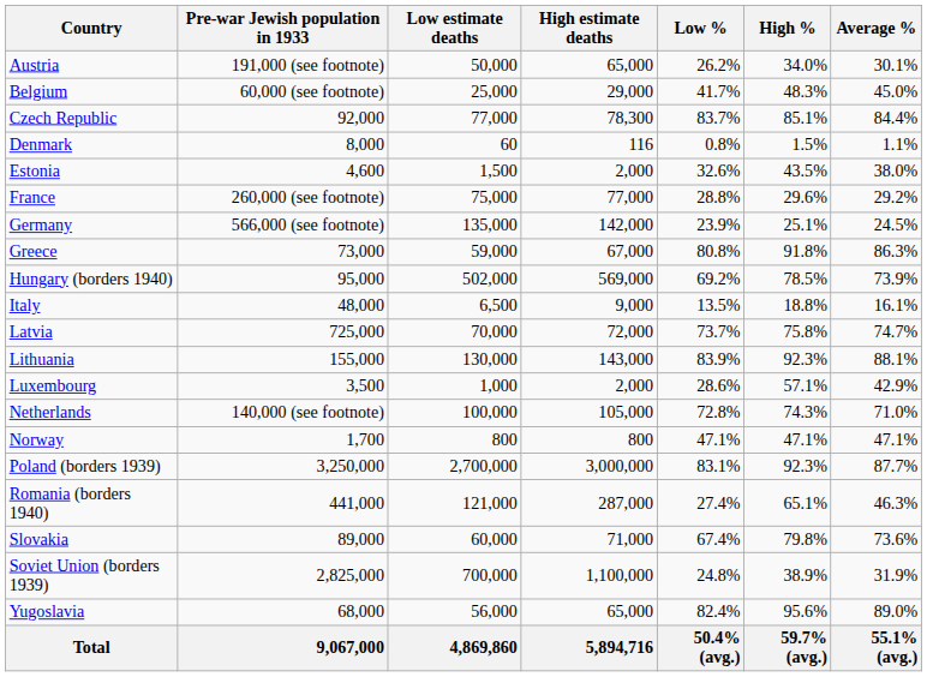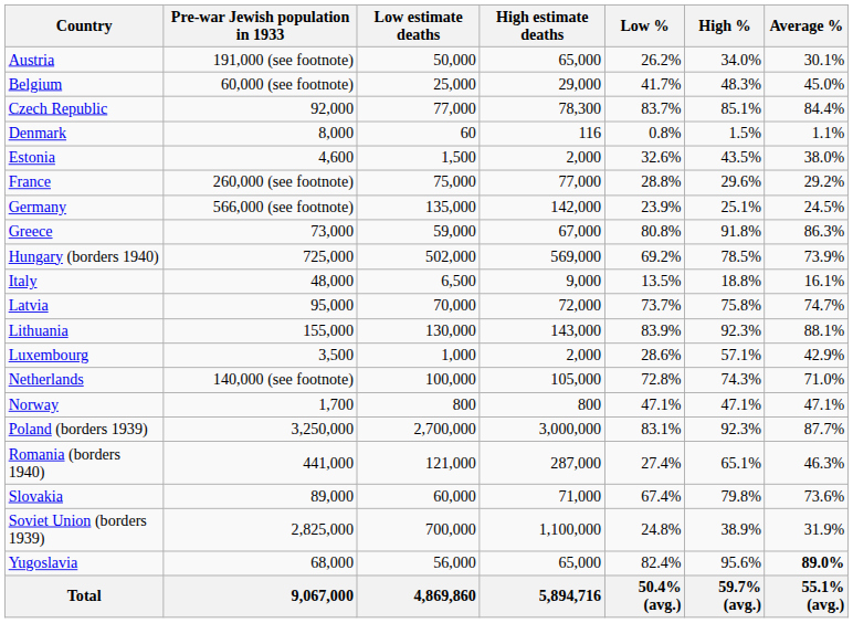 <table class="sortable wikitable" style="text-align:right">
 <tr>
 <th>Country</th>
 <th>Pre-war Jewish population in 1933</th>
 <th>Low estimate deaths</th>
 <th>High estimate deaths</th>
 <th>Low %</th>
 <th>High %</th>
 <th>Average %</th>
 </tr>
 <tr>
 <td style=text-align:left> <a href='#'>Austria</a></td>
 <td>191,000 (see footnote)</td>
 <td>50,000</td>
 <td>65,000</td>
 <td>26.2%</td>
 <td>34.0%</td>
 <td>30.1%</td>
 </tr>
 <tr>
 <td style=text-align:left> <a href='#'>Belgium</a></td>
 <td>60,000 (see footnote)</td>
 <td>25,000</td>
 <td>29,000</td>
 <td>41.7%</td>
 <td>48.3%</td>
 <td>45.0%</td>
 </tr>
 <tr>
 <td style=text-align:left> <a href='#'>Czech Republic</a></td>
 <td>92,000</td>
 <td>77,000</td>
 <td>78,300</td>
 <td>83.7%</td>
 <td>85.1%</td>
 <td>84.4%</td>
 </tr>
 <tr>
 <td style=text-align:left> <a href='#'>Denmark</a></td>
 <td>8,000</td>
 <td>60</td>
 <td>116</td>
 <td>0.8%</td>
 <td>1.5%</td>
 <td>1.1%</td>
 </tr>
 <tr>
 <td style=text-align:left> <a href='#'>Estonia</a></td>
 <td>4,600</td>
 <td>1,500</td>
 <td>2,000</td>
 <td>32.6%</td>
 <td>43.5%</td>
 <td>38.0%</td>
 </tr>
 <tr>
 <td style=text-align:left> <a href='#'>France</a></td>
 <td>260,000 (see footnote)</td>
 <td>75,000</td>
 <td>77,000</td>
 <td>28.8%</td>
 <td>29.6%</td>
 <td>29.2%</td>
 </tr>
 <tr>
 <td style=text-align:left> <a href='#'>Germany</a></td>
 <td>566,000 (see footnote)</td>
 <td>135,000</td>
 <td>142,000</td>
 <td>23.9%</td>
 <td>25.1%</td>
 <td>24.5%</td>
 </tr>
 <tr>
 <td style=text-align:left> <a href='#'>Greece</a></td>
 <td>73,000</td>
 <td>59,000</td>
 <td>67,000</td>
 <td>80.8%</td>
 <td>91.8%</td>
 <td>86.3%</td>
 </tr>
 <tr>
 <td style=text-align:left> <a href='#'>Hungary</a> (borders 1940)</td>
-<td>95,000</td>
+<td>725,000</td>
 <td>502,000</td>
 <td>569,000</td>
 <td>69.2%</td>
 <td>78.5%</td>
 <td>73.9%</td>
 </tr>
 <tr>
 <td style=text-align:left> <a href='#'>Italy</a></td>
 <td>48,000</td>
 <td>6,500</td>
 <td>9,000</td>
 <td>13.5%</td>
 <td>18.8%</td>
 <td>16.1%</td>
 </tr>
 <tr>
 <td style=text-align:left> <a href='#'>Latvia</a></td>
-<td>725,000</td>
+<td>95,000</td>
 <td>70,000</td>
 <td>72,000</td>
 <td>73.7%</td>
 <td>75.8%</td>
 <td>74.7%</td>
 </tr>
 <tr>
 <td style=text-align:left> <a href='#'>Lithuania</a></td>
 <td>155,000</td>
 <td>130,000</td>
 <td>143,000</td>
 <td>83.9%</td>
 <td>92.3%</td>
 <td>88.1%</td>
 </tr>
 <tr>
 <td style=text-align:left> <a href='#'>Luxembourg</a></td>
 <td>3,500</td>
 <td>1,000</td>
 <td>2,000</td>
 <td>28.6%</td>
 <td>57.1%</td>
 <td>42.9%</td>
 </tr>
 <tr>
 <td style=text-align:left> <a href='#'>Netherlands</a></td>
 <td>140,000 (see footnote)</td>
 <td>100,000</td>
 <td>105,000</td>
 <td>72.8%</td>
 <td>74.3%</td>
 <td>71.0%</td>
 </tr>
 <tr>
 <td style=text-align:left> <a href='#'>Norway</a></td>
 <td>1,700</td>
 <td>800</td>
 <td>800</td>
 <td>47.1%</td>
 <td>47.1%</td>
 <td>47.1%</td>
 </tr>
 <tr>
 <td style=text-align:left> <a href='#'>Poland</a> (borders 1939)</td>
 <td>3,250,000</td>
 <td>2,700,000</td>
 <td>3,000,000</td>
 <td>83.1%</td>
 <td>92.3%</td>
 <td>87.7%</td>
 </tr>
 <tr>
 <td style=text-align:left> <a href='#'>Romania</a> (borders 1940)</td>
 <td>441,000</td>
 <td>121,000</td>
 <td>287,000</td>
 <td>27.4%</td>
 <td>65.1%</td>
 <td>46.3%</td>
 </tr>
 <tr>
 <td style=text-align:left> <a href='#'>Slovakia</a></td>
 <td>89,000</td>
 <td>60,000</td>
 <td>71,000</td>
 <td>67.4%</td>
 <td>79.8%</td>
 <td>73.6%</td>
 </tr>
 <tr>
 <td style=text-align:left> <a href='#'>Soviet Union</a> (borders 1939)</td>
 <td>2,825,000</td>
 <td>700,000</td>
 <td>1,100,000</td>
 <td>24.8%</td>
 <td>38.9%</td>
 <td>31.9%</td>
 </tr>
 <tr>
 <td style=text-align:left> <a href='#'>Yugoslavia</a></td>
 <td>68,000</td>
 <td>56,000</td>
 <td>65,000</td>
 <td>82.4%</td>
 <td>95.6%</td>
-<td>89.0%</td>
+<td><strong>89.0%</strong></td>
 </tr>
 <tr class="sortbottom">
 <th>Total</th>
 <th style="text-align:right">9,067,000</th>
 <th style="text-align:right">4,869,860</th>
 <th style="text-align:right">5,894,716</th>
 <th style="text-align:right">50.4% (avg.)</th>
 <th style="text-align:right">59.7% (avg.)</th>
 <th style="text-align:right">55.1% (avg.)</th>
 </tr>
 </table>
